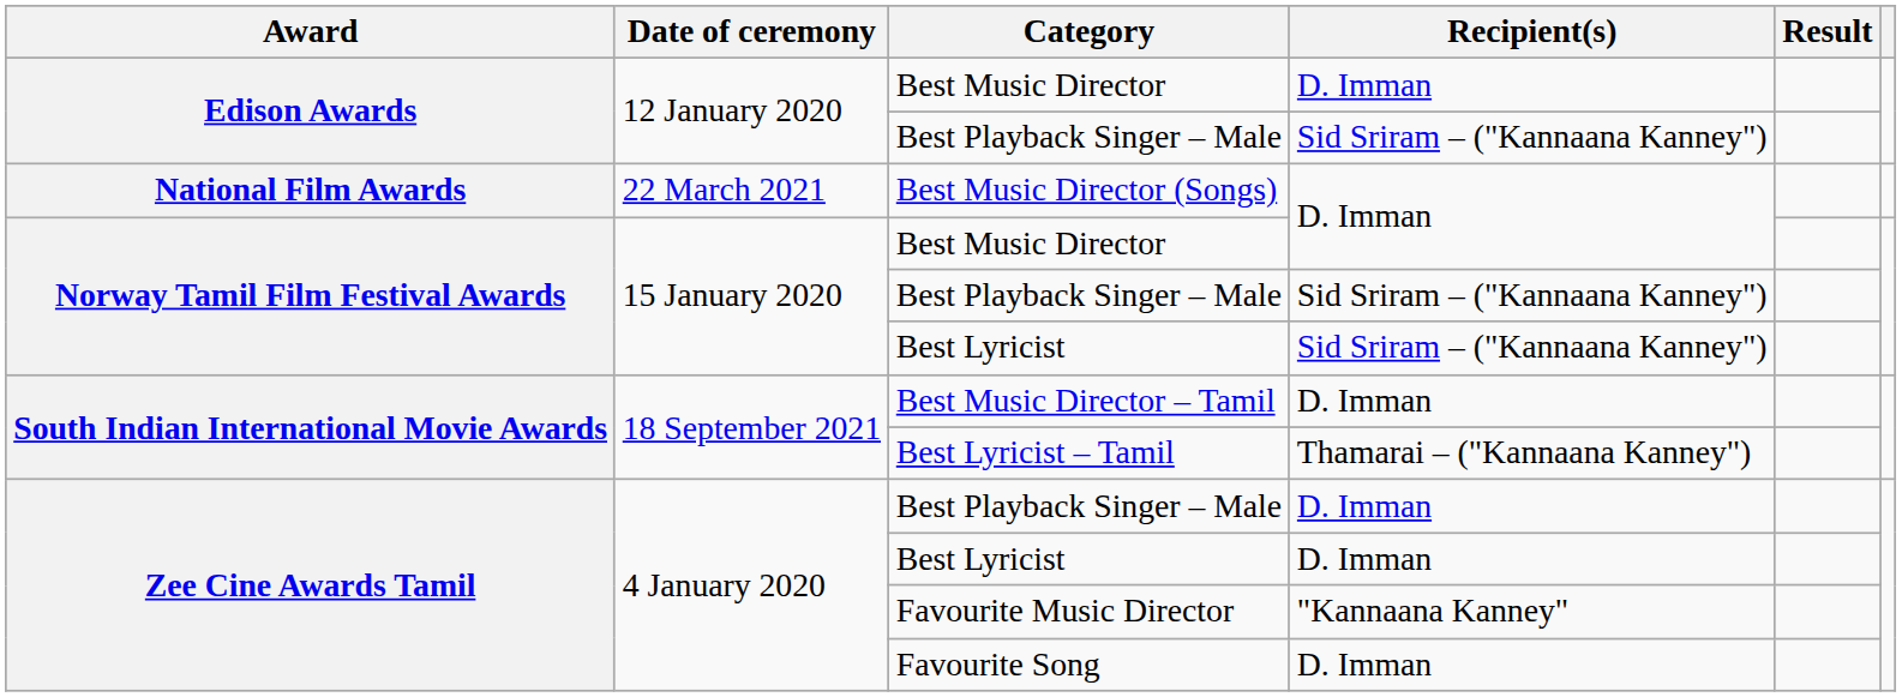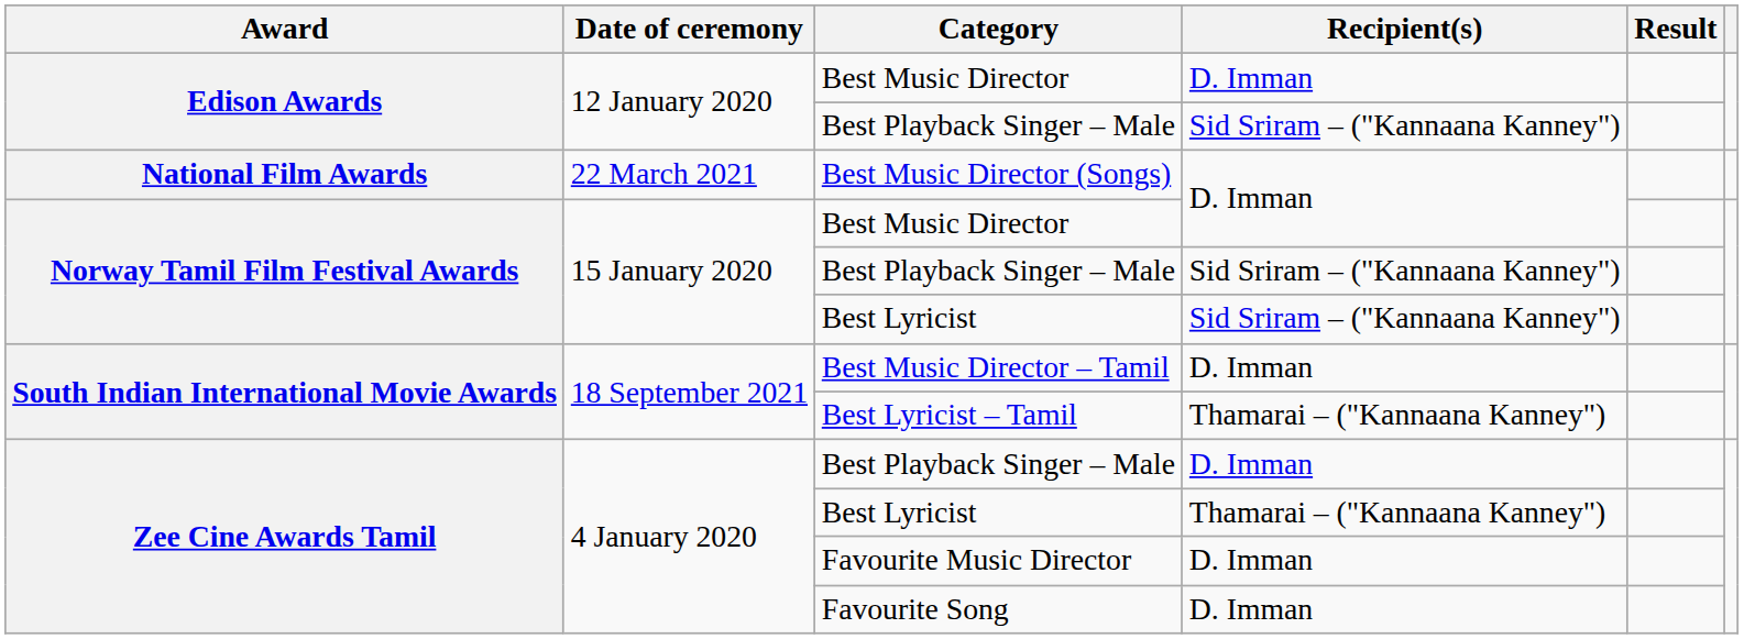 <table class="wikitable plainrowheaders sortable">
 <tr>
 <th scope="col">Award</th>
 <th scope="col">Date of ceremony</th>
 <th scope="col">Category</th>
 <th scope="col">Recipient(s)</th>
 <th scope="col">Result</th>
 <th scope="col" class="unsortable"></th>
 </tr>
 <tr>
 <th scope="row" rowspan="2"><a href='#'>Edison Awards</a></th>
 <td rowspan="2">12 January 2020</td>
 <td>Best Music Director</td>
 <td><a href='#'>D. Imman</a></td>
 <td></td>
 <td style="text-align:center;" rowspan="2"><br></td>
 </tr>
 <tr>
 <td>Best Playback Singer – Male</td>
 <td><a href='#'>Sid Sriram</a> – ("Kannaana Kanney")</td>
 <td></td>
 </tr>
 <tr>
 <th scope="row"><a href='#'>National Film Awards</a></th>
 <td><a href='#'>22 March 2021</a></td>
 <td><a href='#'>Best Music Director (Songs)</a></td>
 <td rowspan="2">D. Imman</td>
 <td></td>
 <td style="text-align:center;"></td>
 </tr>
 <tr>
 <th scope="row" rowspan="3"><a href='#'>Norway Tamil Film Festival Awards</a></th>
 <td rowspan="3">15 January 2020</td>
 <td>Best Music Director</td>
 <td></td>
 <td style="text-align:center;" rowspan="3"></td>
 </tr>
 <tr>
 <td>Best Playback Singer – Male</td>
 <td>Sid Sriram – ("Kannaana Kanney")</td>
 <td></td>
 </tr>
 <tr>
 <td>Best Lyricist</td>
 <td><a href='#'>Sid Sriram</a> – ("Kannaana Kanney")</td>
 <td></td>
 </tr>
 <tr>
 <th scope="row" rowspan="2"><a href='#'>South Indian International Movie Awards</a></th>
 <td rowspan="2"><a href='#'>18 September 2021</a></td>
 <td><a href='#'>Best Music Director – Tamil</a></td>
 <td>D. Imman</td>
 <td></td>
 <td style="text-align:center;" rowspan="2"></td>
 </tr>
 <tr>
 <td><a href='#'>Best Lyricist – Tamil</a></td>
 <td>Thamarai – ("Kannaana Kanney")</td>
 <td></td>
 </tr>
 <tr>
 <th scope="row" rowspan="4"><a href='#'>Zee Cine Awards Tamil</a></th>
 <td rowspan="4">4 January 2020</td>
 <td>Best Playback Singer – Male</td>
 <td><a href='#'>D. Imman</a></td>
 <td></td>
 <td style="text-align:center;" rowspan="4"><br></td>
 </tr>
 <tr>
 <td>Best Lyricist</td>
-<td>D. Imman</td>
+<td>Thamarai – ("Kannaana Kanney")</td>
 <td></td>
 </tr>
 <tr>
 <td>Favourite Music Director</td>
-<td>"Kannaana Kanney"</td>
+<td>D. Imman</td>
 <td></td>
 </tr>
 <tr>
 <td>Favourite Song</td>
 <td>D. Imman</td>
 <td></td>
 </tr>
 </table>
